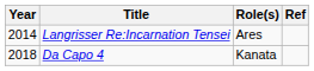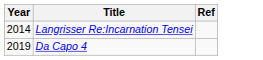 <table class="wikitable">
 <tr>
 <th>Year</th>
 <th>Title</th>
-<th>Role(s)</th>
 <th>Ref</th>
 </tr>
 <tr>
 <td>2014</td>
 <td><em><a href='#'>Langrisser Re:Incarnation Tensei</a></em></td>
-<td>Ares</td>
 <td></td>
 </tr>
 <tr>
-<td>2018</td>
+<td>2019</td>
 <td><em><a href='#'>Da Capo 4</a></em></td>
-<td>Kanata</td>
 <td></td>
 </tr>
 </table>
